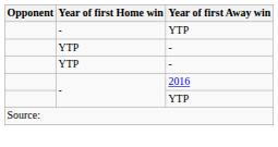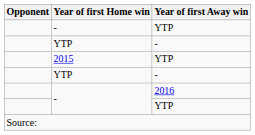 <table class="wikitable plainrowheaders sortable">
 <tr>
 <th>Opponent</th>
 <th>Year of first Home win</th>
 <th>Year of first Away win</th>
 </tr>
 <tr>
 <td></td>
 <td>-</td>
 <td>YTP</td>
 </tr>
 <tr>
 <td></td>
 <td>YTP</td>
 <td>-</td>
+</tr>
+<tr>
+<td></td>
+<td><a href='#'>2015</a></td>
+<td>YTP</td>
 </tr>
 <tr>
 <td></td>
 <td>YTP</td>
 <td>-</td>
 </tr>
 <tr>
 <td></td>
 <td rowspan="2">-</td>
 <td><a href='#'>2016</a></td>
 </tr>
 <tr>
 <td></td>
 <td>YTP</td>
 </tr>
 <tr>
 <td colspan="3">Source: </td>
 </tr>
 </table>
